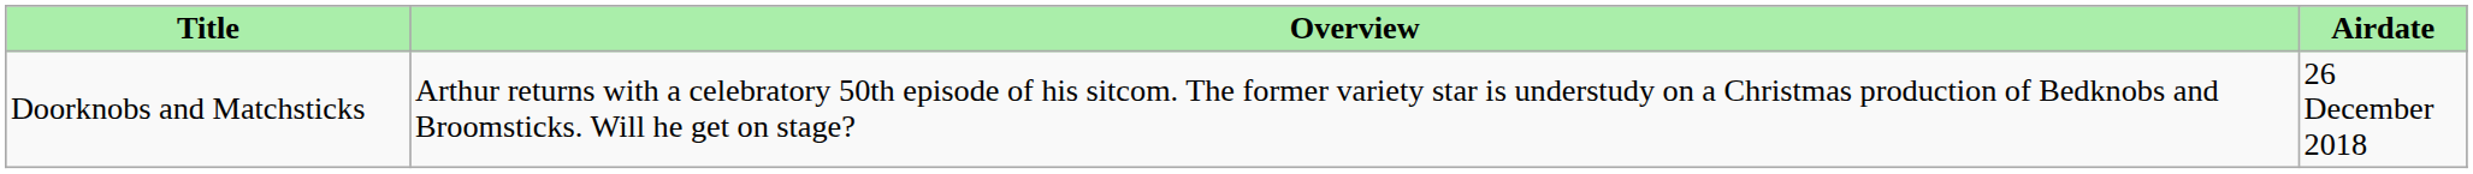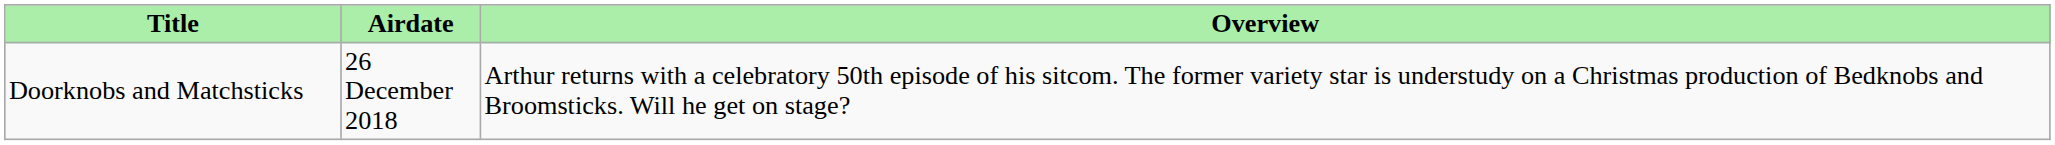 <table border="2" cellpadding="2" cellspacing="0" style="margin: 0 1em 0 0; background: #f9f9f9; border: 1px #aaa solid; border-collapse: collapse; font-size: 100%;">
 <tr style="background:#aaeeaa">
 <th width="200px">Title</th>
+<th width="80px">Airdate</th>
 <th>Overview</th>
-<th width="80px">Airdate</th>
 </tr>
 <tr>
 <td>Doorknobs and Matchsticks</td>
+<td>26 December 2018</td>
 <td>Arthur returns with a celebratory 50th episode of his sitcom. The former variety star is understudy on a Christmas production of Bedknobs and Broomsticks. Will he get on stage?</td>
-<td>26 December 2018</td>
 </tr>
 </table>
